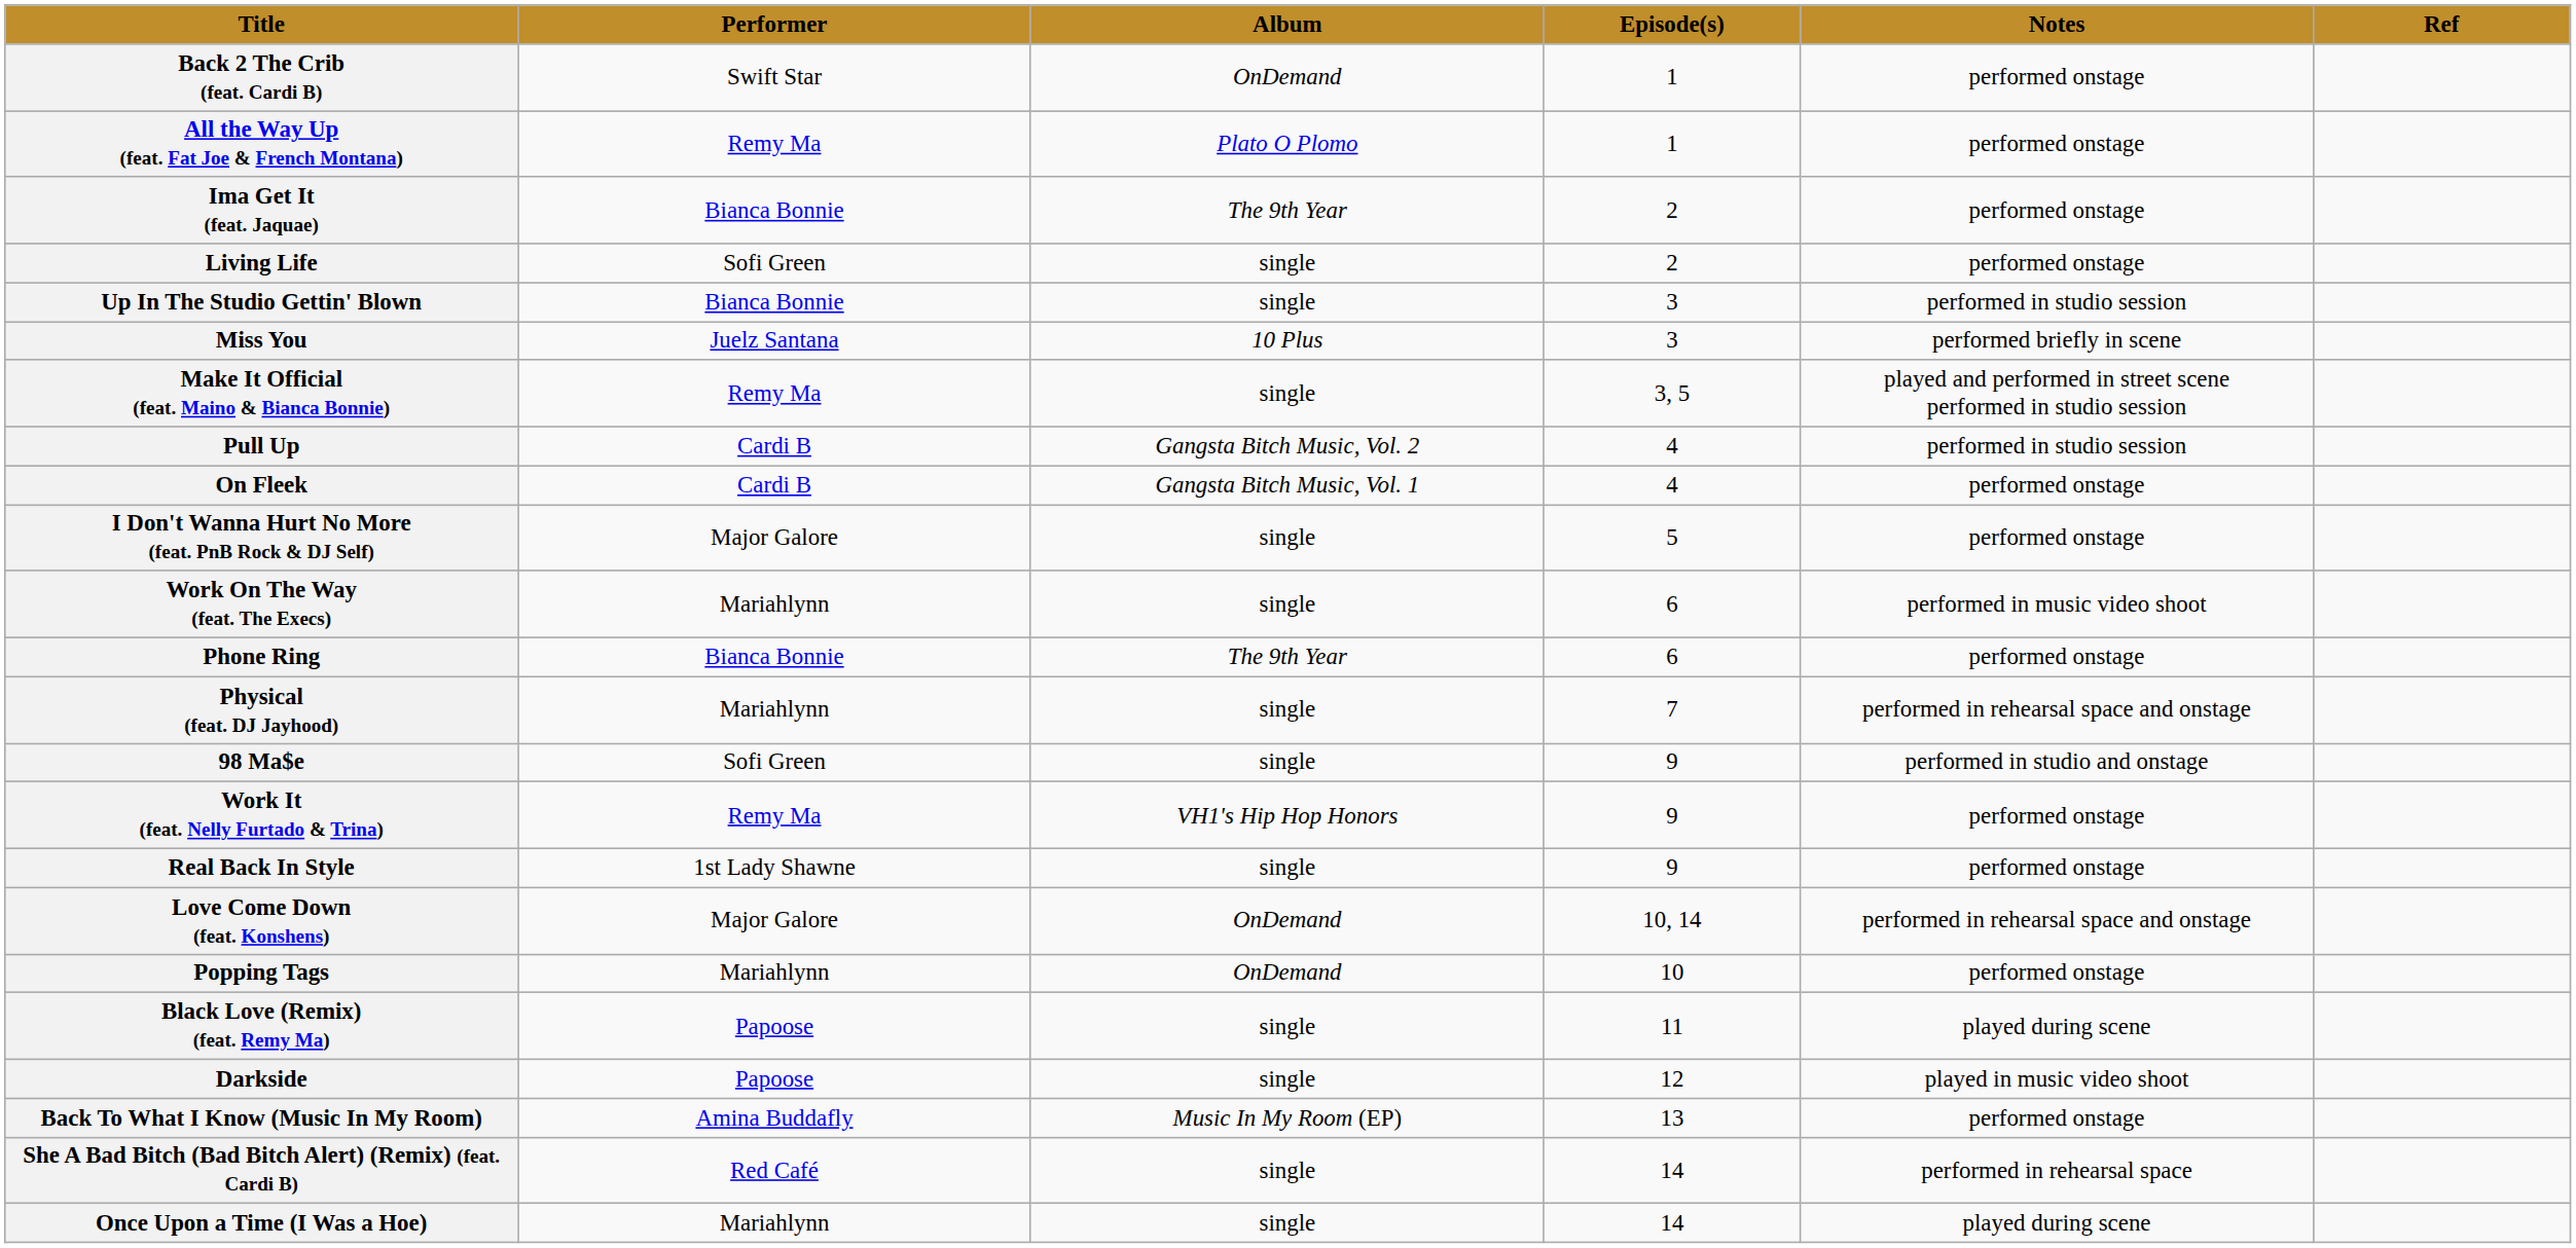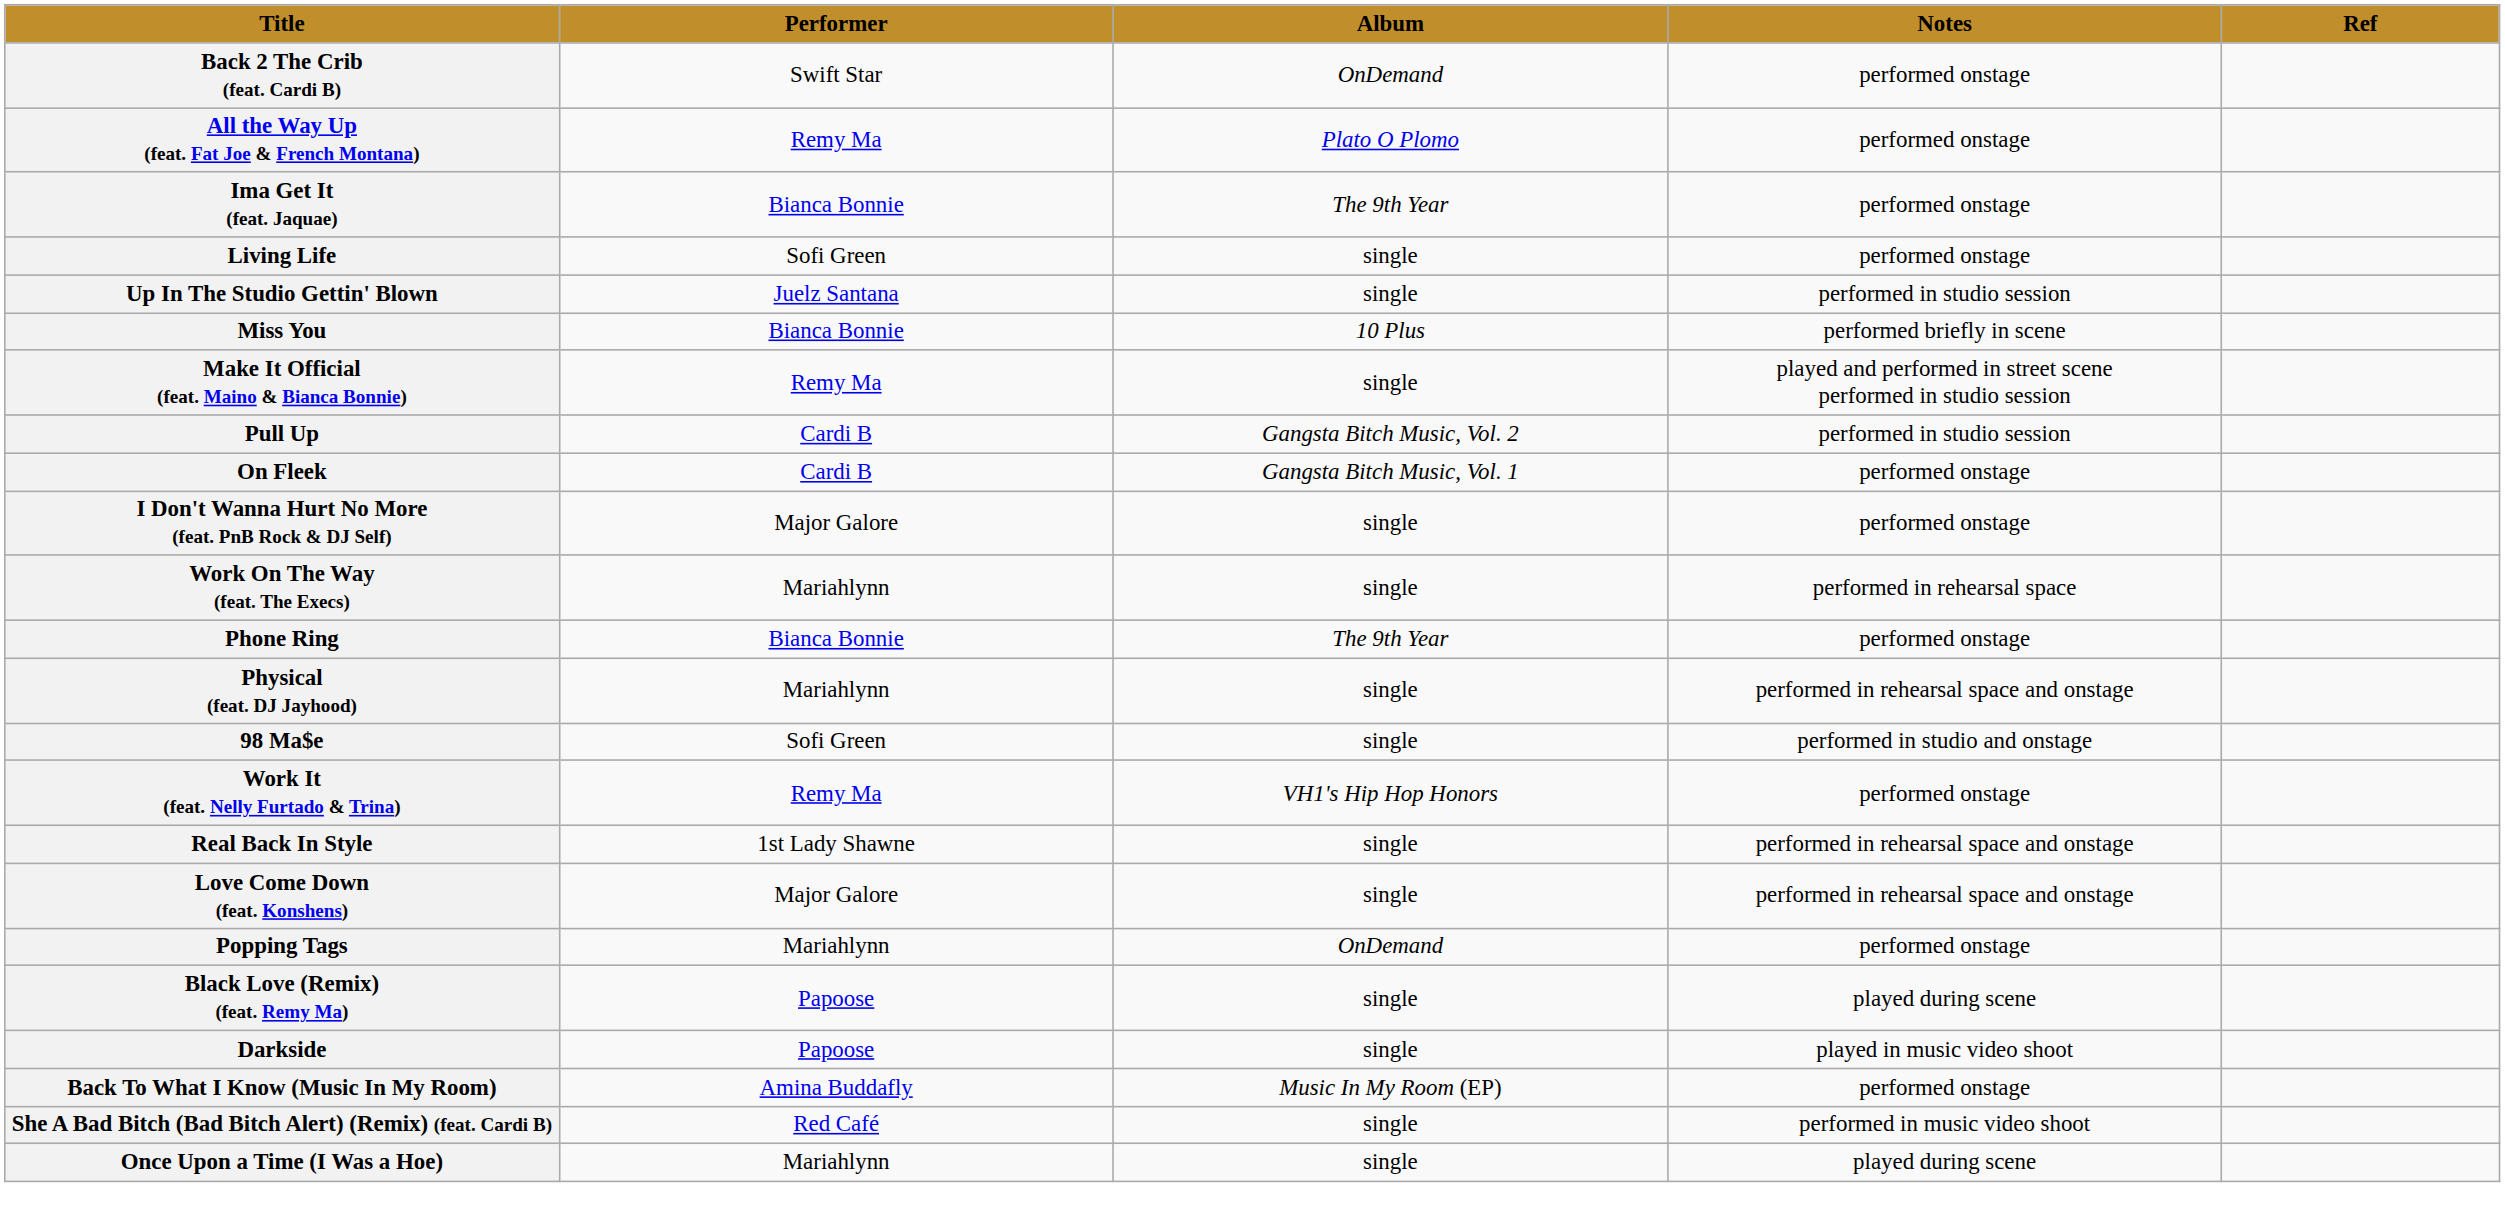 <table class="wikitable sortable" style="font-size:90%; text-align: center">
 <tr>
 <th scope="col"  style="background:#c08e2a; width:10%;">Title</th>
 <th scope="col"  style="background:#c08e2a; width:10%;">Performer</th>
 <th scope="col"  style="background:#c08e2a; width:10%;">Album</th>
-<th scope="col"  style="background:#c08e2a; width:5%;">Episode(s)</th>
 <th scope="col"  style="background:#c08e2a; width:10%;">Notes</th>
 <th scope="col"  style="background:#c08e2a; width:5%;">Ref</th>
 </tr>
 <tr>
 <th scope="row">Back 2 The Crib <br><small>(feat. Cardi B)</small></th>
 <td>Swift Star</td>
 <td><em>OnDemand</em></td>
-<td>1</td>
 <td>performed onstage</td>
 <td></td>
 </tr>
 <tr>
 <th scope="row"><a href='#'>All the Way Up</a> <br><small>(feat. <a href='#'>Fat Joe</a> & <a href='#'>French Montana</a>)</small></th>
 <td><a href='#'>Remy Ma</a></td>
 <td><em><a href='#'>Plato O Plomo</a></em></td>
-<td>1</td>
 <td>performed onstage</td>
 <td style="text-align:center;"></td>
 </tr>
 <tr>
 <th scope="row">Ima Get It <br><small>(feat. Jaquae)</small></th>
 <td><a href='#'>Bianca Bonnie</a></td>
 <td><em>The 9th Year</em></td>
-<td>2</td>
 <td>performed onstage</td>
 <td style="text-align:center;"></td>
 </tr>
 <tr>
 <th scope="row">Living Life</th>
 <td>Sofi Green</td>
 <td>single</td>
-<td>2</td>
 <td>performed onstage</td>
 <td style="text-align:center;"></td>
 </tr>
 <tr>
 <th scope="row">Up In The Studio Gettin' Blown</th>
-<td><a href='#'>Bianca Bonnie</a></td>
+<td><a href='#'>Juelz Santana</a></td>
 <td>single</td>
-<td>3</td>
 <td>performed in studio session</td>
 <td style="text-align:center;"></td>
 </tr>
 <tr>
 <th scope="row">Miss You</th>
-<td><a href='#'>Juelz Santana</a></td>
+<td><a href='#'>Bianca Bonnie</a></td>
 <td><em>10 Plus</em></td>
-<td>3</td>
 <td>performed briefly in scene</td>
 <td></td>
 </tr>
 <tr>
 <th scope="row">Make It Official <br><small>(feat. <a href='#'>Maino</a> & <a href='#'>Bianca Bonnie</a>)</small></th>
 <td><a href='#'>Remy Ma</a></td>
 <td>single</td>
-<td>3, 5</td>
 <td>played and performed in street scene <br> performed in studio session</td>
 <td></td>
 </tr>
 <tr>
 <th scope="row">Pull Up</th>
 <td><a href='#'>Cardi B</a></td>
 <td><em>Gangsta Bitch Music, Vol. 2</em></td>
-<td>4</td>
 <td>performed in studio session</td>
 <td></td>
 </tr>
 <tr>
 <th scope="row">On Fleek</th>
 <td><a href='#'>Cardi B</a></td>
 <td><em>Gangsta Bitch Music, Vol. 1</em></td>
-<td>4</td>
 <td>performed onstage</td>
 <td></td>
 </tr>
 <tr>
 <th scope="row">I Don't Wanna Hurt No More <br><small>(feat. PnB Rock & DJ Self)</small></th>
 <td>Major Galore</td>
 <td>single</td>
-<td>5</td>
 <td>performed onstage</td>
 <td></td>
 </tr>
 <tr>
 <th scope="row">Work On The Way <br><small>(feat. The Execs)</small></th>
 <td>Mariahlynn</td>
 <td>single</td>
-<td>6</td>
-<td>performed in music video shoot</td>
+<td>performed in rehearsal space</td>
 <td></td>
 </tr>
 <tr>
 <th scope="row">Phone Ring</th>
 <td><a href='#'>Bianca Bonnie</a></td>
 <td><em>The 9th Year</em></td>
-<td>6</td>
 <td>performed onstage</td>
 <td style="text-align:center;"></td>
 </tr>
 <tr>
 <th scope="row">Physical <br><small>(feat. DJ Jayhood)</small></th>
 <td>Mariahlynn</td>
 <td>single</td>
-<td>7</td>
 <td>performed in rehearsal space and onstage</td>
 <td style="text-align:center;"></td>
 </tr>
 <tr>
 <th scope="row">98 Ma$e</th>
 <td>Sofi Green</td>
 <td>single</td>
-<td>9</td>
 <td>performed in studio and onstage</td>
 <td></td>
 </tr>
 <tr>
 <th scope="row">Work It <br><small>(feat. <a href='#'>Nelly Furtado</a> & <a href='#'>Trina</a>)</small></th>
 <td><a href='#'>Remy Ma</a></td>
 <td><em>VH1's Hip Hop Honors</em></td>
-<td>9</td>
 <td>performed onstage</td>
 <td></td>
 </tr>
 <tr>
 <th scope="row">Real Back In Style</th>
 <td>1st Lady Shawne</td>
 <td>single</td>
-<td>9</td>
-<td>performed onstage</td>
+<td>performed in rehearsal space and onstage</td>
 <td></td>
 </tr>
 <tr>
 <th scope="row">Love Come Down <br><small>(feat. <a href='#'>Konshens</a>)</small></th>
 <td>Major Galore</td>
-<td><em>OnDemand</em></td>
-<td>10, 14</td>
+<td>single</td>
 <td>performed in rehearsal space and onstage</td>
 <td style="text-align:center;"></td>
 </tr>
 <tr>
 <th scope="row">Popping Tags</th>
 <td>Mariahlynn</td>
 <td><em>OnDemand</em></td>
-<td>10</td>
 <td>performed onstage</td>
 <td></td>
 </tr>
 <tr>
 <th scope="row">Black Love (Remix) <br><small>(feat. <a href='#'>Remy Ma</a>)</small></th>
 <td><a href='#'>Papoose</a></td>
 <td>single</td>
-<td>11</td>
 <td>played during scene</td>
 <td style="text-align:center;"></td>
 </tr>
 <tr>
 <th scope="row">Darkside</th>
 <td><a href='#'>Papoose</a></td>
 <td>single</td>
-<td>12</td>
 <td>played in music video shoot</td>
 <td style="text-align:center;"></td>
 </tr>
 <tr>
 <th scope="row">Back To What I Know (Music In My Room)</th>
 <td><a href='#'>Amina Buddafly</a></td>
 <td><em>Music In My Room</em> (EP)</td>
-<td>13</td>
 <td>performed onstage</td>
 <td style="text-align:center;"></td>
 </tr>
 <tr>
 <th scope="row">She A Bad Bitch (Bad Bitch Alert) (Remix) <small> (feat. Cardi B)</small></th>
 <td><a href='#'>Red Café</a></td>
 <td>single</td>
-<td>14</td>
-<td>performed in rehearsal space</td>
+<td>performed in music video shoot</td>
 <td style="text-align:center;"></td>
 </tr>
 <tr>
 <th scope="row">Once Upon a Time (I Was a Hoe)</th>
 <td>Mariahlynn</td>
 <td>single</td>
-<td>14</td>
 <td>played during scene</td>
 <td style="text-align:center;"></td>
 </tr>
 </table>
